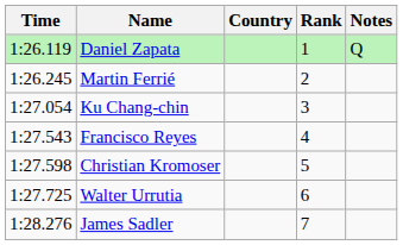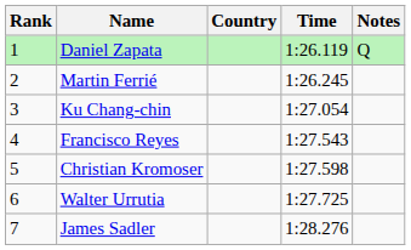 <table class="wikitable" style="font-size:95%" style="text-align:center; width:35em;">
 <tr>
-<th>Time</th>
+<th>Rank</th>
 <th>Name</th>
 <th>Country</th>
-<th>Rank</th>
+<th>Time</th>
 <th>Notes</th>
 </tr>
 <tr bgcolor=bbf3bb>
-<td>1:26.119</td>
+<td>1</td>
 <td align=left><a href='#'>Daniel Zapata</a></td>
 <td align=left></td>
-<td>1</td>
+<td>1:26.119</td>
 <td>Q</td>
 </tr>
 <tr>
-<td>1:26.245</td>
+<td>2</td>
 <td align=left><a href='#'>Martin Ferrié</a></td>
 <td align=left></td>
-<td>2</td>
+<td>1:26.245</td>
 <td></td>
 </tr>
 <tr>
-<td>1:27.054</td>
+<td>3</td>
 <td align=left><a href='#'>Ku Chang-chin</a></td>
 <td align=left></td>
-<td>3</td>
+<td>1:27.054</td>
 <td></td>
 </tr>
 <tr>
-<td>1:27.543</td>
+<td>4</td>
 <td align=left><a href='#'>Francisco Reyes</a></td>
 <td align=left></td>
-<td>4</td>
+<td>1:27.543</td>
 <td></td>
 </tr>
 <tr>
-<td>1:27.598</td>
+<td>5</td>
 <td align=left><a href='#'>Christian Kromoser</a></td>
 <td align=left></td>
-<td>5</td>
+<td>1:27.598</td>
 <td></td>
 </tr>
 <tr>
-<td>1:27.725</td>
+<td>6</td>
 <td align=left><a href='#'>Walter Urrutia</a></td>
 <td align=left></td>
-<td>6</td>
+<td>1:27.725</td>
 <td></td>
 </tr>
 <tr>
-<td>1:28.276</td>
+<td>7</td>
 <td align=left><a href='#'>James Sadler</a></td>
 <td align=left></td>
-<td>7</td>
+<td>1:28.276</td>
 <td></td>
 </tr>
 </table>
